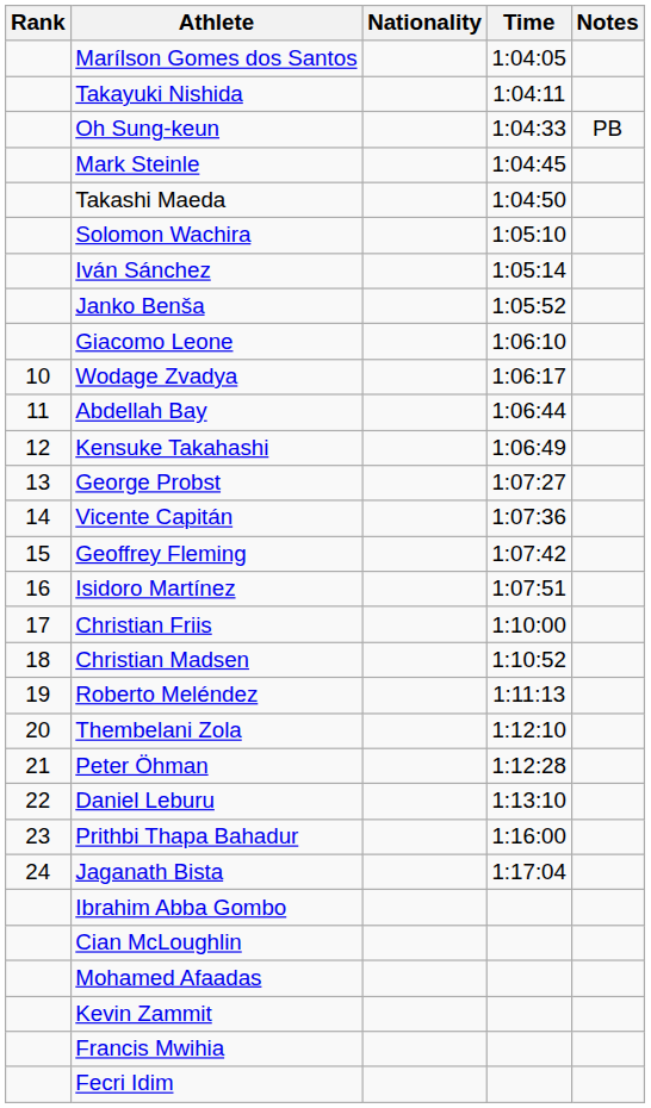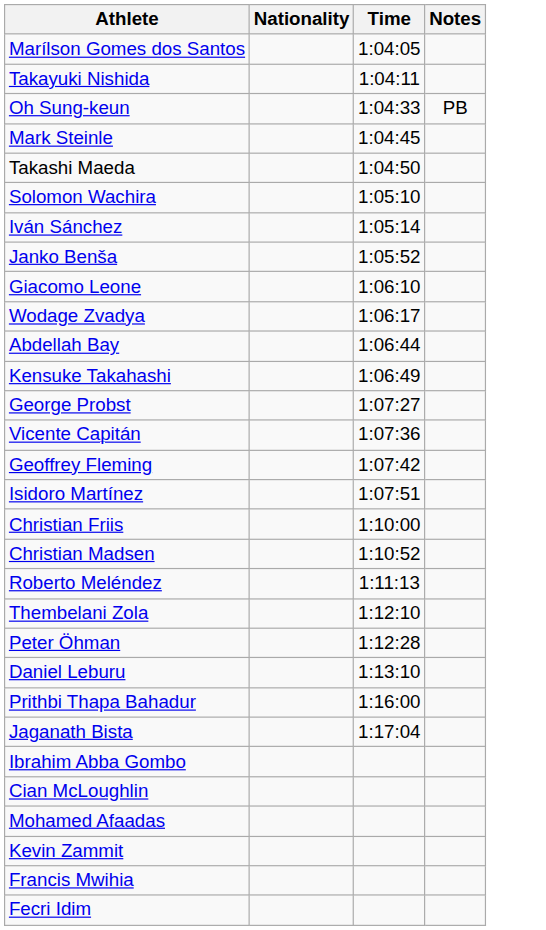 <table class="wikitable sortable" style="text-align:center">
 <tr>
-<th>Rank</th>
 <th>Athlete</th>
 <th>Nationality</th>
 <th>Time</th>
 <th>Notes</th>
 </tr>
 <tr>
-<td></td>
 <td align=left><a href='#'>Marílson Gomes dos Santos</a></td>
 <td align=left></td>
 <td>1:04:05</td>
 <td></td>
 </tr>
 <tr>
-<td></td>
 <td align=left><a href='#'>Takayuki Nishida</a></td>
 <td align=left></td>
 <td>1:04:11</td>
 <td></td>
 </tr>
 <tr>
-<td></td>
 <td align=left><a href='#'>Oh Sung-keun</a></td>
 <td align=left></td>
 <td>1:04:33</td>
 <td>PB</td>
 </tr>
 <tr>
-<td></td>
 <td align=left><a href='#'>Mark Steinle</a></td>
 <td align=left></td>
 <td>1:04:45</td>
 <td></td>
 </tr>
 <tr>
-<td></td>
 <td align=left>Takashi Maeda</td>
 <td align=left></td>
 <td>1:04:50</td>
 <td></td>
 </tr>
 <tr>
-<td></td>
 <td align=left><a href='#'>Solomon Wachira</a></td>
 <td align=left></td>
 <td>1:05:10</td>
 <td></td>
 </tr>
 <tr>
-<td></td>
 <td align=left><a href='#'>Iván Sánchez</a></td>
 <td align=left></td>
 <td>1:05:14</td>
 <td></td>
 </tr>
 <tr>
-<td></td>
 <td align=left><a href='#'>Janko Benša</a></td>
 <td align=left></td>
 <td>1:05:52</td>
 <td></td>
 </tr>
 <tr>
-<td></td>
 <td align=left><a href='#'>Giacomo Leone</a></td>
 <td align=left></td>
 <td>1:06:10</td>
 <td></td>
 </tr>
 <tr>
-<td>10</td>
 <td align=left><a href='#'>Wodage Zvadya</a></td>
 <td align=left></td>
 <td>1:06:17</td>
 <td></td>
 </tr>
 <tr>
-<td>11</td>
 <td align=left><a href='#'>Abdellah Bay</a></td>
 <td align=left></td>
 <td>1:06:44</td>
 <td></td>
 </tr>
 <tr>
-<td>12</td>
 <td align=left><a href='#'>Kensuke Takahashi</a></td>
 <td align=left></td>
 <td>1:06:49</td>
 <td></td>
 </tr>
 <tr>
-<td>13</td>
 <td align=left><a href='#'>George Probst</a></td>
 <td align=left></td>
 <td>1:07:27</td>
 <td></td>
 </tr>
 <tr>
-<td>14</td>
 <td align=left><a href='#'>Vicente Capitán</a></td>
 <td align=left></td>
 <td>1:07:36</td>
 <td></td>
 </tr>
 <tr>
-<td>15</td>
 <td align=left><a href='#'>Geoffrey Fleming</a></td>
 <td align=left></td>
 <td>1:07:42</td>
 <td></td>
 </tr>
 <tr>
-<td>16</td>
 <td align=left><a href='#'>Isidoro Martínez</a></td>
 <td align=left></td>
 <td>1:07:51</td>
 <td></td>
 </tr>
 <tr>
-<td>17</td>
 <td align=left><a href='#'>Christian Friis</a></td>
 <td align=left></td>
 <td>1:10:00</td>
 <td></td>
 </tr>
 <tr>
-<td>18</td>
 <td align=left><a href='#'>Christian Madsen</a></td>
 <td align=left></td>
 <td>1:10:52</td>
 <td></td>
 </tr>
 <tr>
-<td>19</td>
 <td align=left><a href='#'>Roberto Meléndez</a></td>
 <td align=left></td>
 <td>1:11:13</td>
 <td></td>
 </tr>
 <tr>
-<td>20</td>
 <td align=left><a href='#'>Thembelani Zola</a></td>
 <td align=left></td>
 <td>1:12:10</td>
 <td></td>
 </tr>
 <tr>
-<td>21</td>
 <td align=left><a href='#'>Peter Öhman</a></td>
 <td align=left></td>
 <td>1:12:28</td>
 <td></td>
 </tr>
 <tr>
-<td>22</td>
 <td align=left><a href='#'>Daniel Leburu</a></td>
 <td align=left></td>
 <td>1:13:10</td>
 <td></td>
 </tr>
 <tr>
-<td>23</td>
 <td align=left><a href='#'>Prithbi Thapa Bahadur</a></td>
 <td align=left></td>
 <td>1:16:00</td>
 <td></td>
 </tr>
 <tr>
-<td>24</td>
 <td align=left><a href='#'>Jaganath Bista</a></td>
 <td align=left></td>
 <td>1:17:04</td>
 <td></td>
 </tr>
 <tr>
-<td></td>
 <td align=left><a href='#'>Ibrahim Abba Gombo</a></td>
 <td align=left></td>
 <td></td>
 <td></td>
 </tr>
 <tr>
-<td></td>
 <td align=left><a href='#'>Cian McLoughlin</a></td>
 <td align=left></td>
 <td></td>
 <td></td>
 </tr>
 <tr>
-<td></td>
 <td align=left><a href='#'>Mohamed Afaadas</a></td>
 <td align=left></td>
 <td></td>
 <td></td>
 </tr>
 <tr>
-<td></td>
 <td align=left><a href='#'>Kevin Zammit</a></td>
 <td align=left></td>
 <td></td>
 <td></td>
 </tr>
 <tr>
-<td></td>
 <td align=left><a href='#'>Francis Mwihia</a></td>
 <td align=left></td>
 <td></td>
 <td></td>
 </tr>
 <tr>
-<td></td>
 <td align=left><a href='#'>Fecri Idim</a></td>
 <td align=left></td>
 <td></td>
 <td></td>
 </tr>
 </table>
